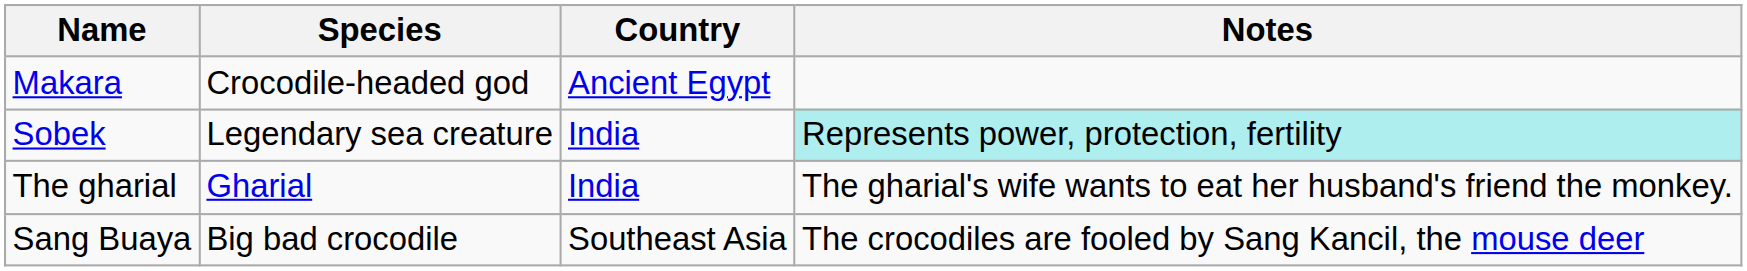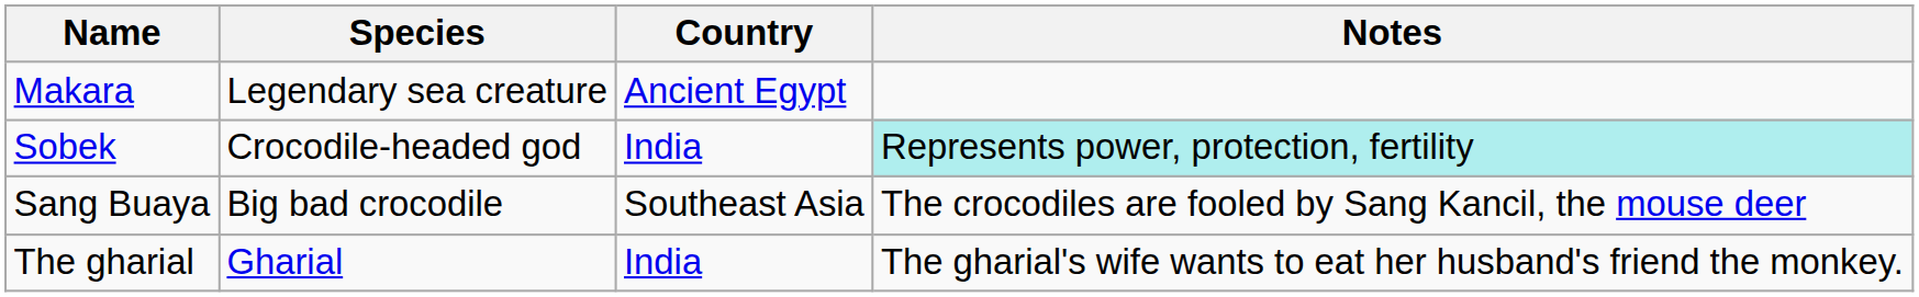 <table class="wikitable sortable">
 <tr>
 <th>Name</th>
 <th>Species</th>
 <th>Country</th>
 <th>Notes </th>
 </tr>
 <tr>
 <td><a href='#'>Makara</a></td>
-<td>Crocodile-headed god</td>
+<td>Legendary sea creature</td>
 <td><a href='#'>Ancient Egypt</a></td>
 </tr>
 <tr>
 <td><a href='#'>Sobek</a></td>
-<td>Legendary sea creature</td>
+<td>Crocodile-headed god</td>
 <td><a href='#'>India</a></td>
 <td style="background: paleturquoise;">Represents power, protection, fertility</td>
+</tr>
+<tr>
+<td>Sang Buaya</td>
+<td>Big bad crocodile</td>
+<td>Southeast Asia</td>
+<td>The crocodiles are fooled by Sang Kancil, the <a href='#'>mouse deer</a></td>
 </tr>
 <tr>
 <td>The gharial</td>
 <td><a href='#'>Gharial</a></td>
 <td><a href='#'>India</a></td>
 <td>The gharial's wife wants to eat her husband's friend the monkey.</td>
 </tr>
-<tr>
-<td>Sang Buaya</td>
-<td>Big bad crocodile</td>
-<td>Southeast Asia</td>
-<td>The crocodiles are fooled by Sang Kancil, the <a href='#'>mouse deer</a></td>
-</tr>
 </table>
